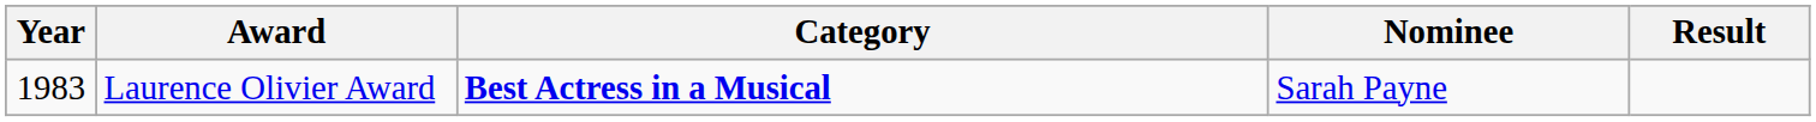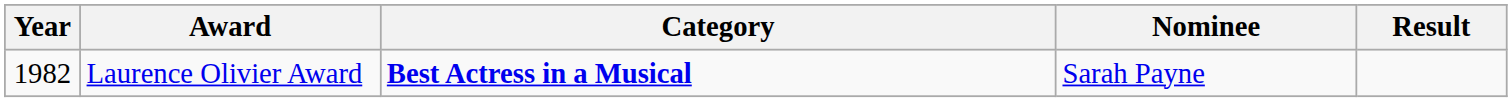 <table class="wikitable" width="95%">
 <tr>
 <th width="5%">Year</th>
 <th width="20%">Award</th>
 <th width="45%">Category</th>
 <th width="20%">Nominee</th>
 <th width="10%">Result</th>
 </tr>
 <tr>
-<td align="center">1983</td>
+<td align="center">1982</td>
 <td><a href='#'>Laurence Olivier Award</a></td>
 <td><strong><a href='#'>Best Actress in a Musical</a></strong></td>
 <td><a href='#'>Sarah Payne</a></td>
 <td></td>
 </tr>
 </table>
